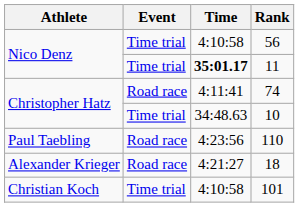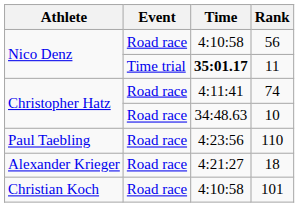 <table class="wikitable" style="text-align:center; font-size:90%">
 <tr>
 <th>Athlete</th>
 <th>Event</th>
 <th>Time</th>
 <th>Rank</th>
 </tr>
 <tr>
 <td align=left rowspan=2><a href='#'>Nico Denz</a></td>
-<td align=left><a href='#'>Time trial</a></td>
+<td align=left><a href='#'>Road race</a></td>
 <td>4:10:58</td>
 <td>56</td>
 </tr>
 <tr>
 <td align=left><a href='#'>Time trial</a></td>
 <td><strong>35:01.17</strong></td>
 <td>11</td>
 </tr>
 <tr>
 <td align=left rowspan=2><a href='#'>Christopher Hatz</a></td>
 <td align=left><a href='#'>Road race</a></td>
 <td>4:11:41</td>
 <td>74</td>
 </tr>
 <tr>
-<td align=left><a href='#'>Time trial</a></td>
+<td align=left><a href='#'>Road race</a></td>
 <td>34:48.63</td>
 <td>10</td>
 </tr>
 <tr>
 <td align=left><a href='#'>Paul Taebling</a></td>
 <td align=left><a href='#'>Road race</a></td>
 <td>4:23:56</td>
 <td>110</td>
 </tr>
 <tr align=center>
 <td align=left><a href='#'>Alexander Krieger</a></td>
 <td align=left><a href='#'>Road race</a></td>
 <td>4:21:27</td>
 <td>18</td>
 </tr>
 <tr>
 <td align=left><a href='#'>Christian Koch</a></td>
-<td align=left><a href='#'>Time trial</a></td>
+<td align=left><a href='#'>Road race</a></td>
 <td>4:10:58</td>
 <td>101</td>
 </tr>
 </table>
